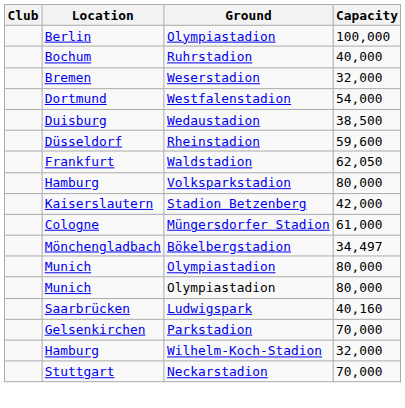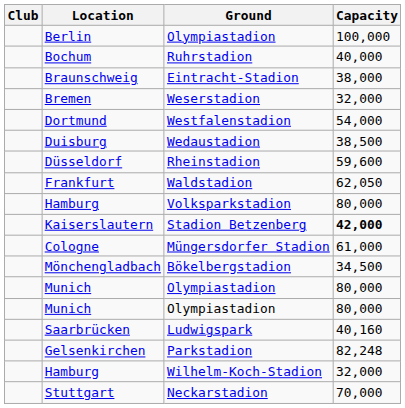 <table class="wikitable sortable">
 <tr>
 <th>Club</th>
 <th>Location</th>
 <th>Ground</th>
 <th>Capacity</th>
 </tr>
 <tr>
 <td></td>
 <td><a href='#'>Berlin</a></td>
 <td><a href='#'>Olympiastadion</a></td>
 <td>100,000</td>
 </tr>
 <tr>
 <td></td>
 <td><a href='#'>Bochum</a></td>
 <td><a href='#'>Ruhrstadion</a></td>
 <td>40,000</td>
+</tr>
+<tr>
+<td></td>
+<td><a href='#'>Braunschweig</a></td>
+<td><a href='#'>Eintracht-Stadion</a></td>
+<td>38,000</td>
 </tr>
 <tr>
 <td></td>
 <td><a href='#'>Bremen</a></td>
 <td><a href='#'>Weserstadion</a></td>
 <td>32,000</td>
 </tr>
 <tr>
 <td></td>
 <td><a href='#'>Dortmund</a></td>
 <td><a href='#'>Westfalenstadion</a></td>
 <td>54,000</td>
 </tr>
 <tr>
 <td></td>
 <td><a href='#'>Duisburg</a></td>
 <td><a href='#'>Wedaustadion</a></td>
 <td>38,500</td>
 </tr>
 <tr>
 <td></td>
 <td><a href='#'>Düsseldorf</a></td>
 <td><a href='#'>Rheinstadion</a></td>
 <td>59,600</td>
 </tr>
 <tr>
 <td></td>
 <td><a href='#'>Frankfurt</a></td>
 <td><a href='#'>Waldstadion</a></td>
 <td>62,050</td>
 </tr>
 <tr>
 <td></td>
 <td><a href='#'>Hamburg</a></td>
 <td><a href='#'>Volksparkstadion</a></td>
 <td>80,000</td>
 </tr>
 <tr>
 <td></td>
 <td><a href='#'>Kaiserslautern</a></td>
 <td><a href='#'>Stadion Betzenberg</a></td>
-<td>42,000</td>
+<td><strong>42,000</strong></td>
 </tr>
 <tr>
 <td></td>
 <td><a href='#'>Cologne</a></td>
 <td><a href='#'>Müngersdorfer Stadion</a></td>
 <td>61,000</td>
 </tr>
 <tr>
 <td></td>
 <td><a href='#'>Mönchengladbach</a></td>
 <td><a href='#'>Bökelbergstadion</a></td>
-<td>34,497</td>
+<td>34,500</td>
 </tr>
 <tr>
 <td></td>
 <td><a href='#'>Munich</a></td>
 <td><a href='#'>Olympiastadion</a></td>
 <td>80,000</td>
 </tr>
 <tr>
 <td></td>
 <td><a href='#'>Munich</a></td>
 <td>Olympiastadion</td>
 <td>80,000</td>
 </tr>
 <tr>
 <td></td>
 <td><a href='#'>Saarbrücken</a></td>
 <td><a href='#'>Ludwigspark</a></td>
 <td>40,160</td>
 </tr>
 <tr>
 <td></td>
 <td><a href='#'>Gelsenkirchen</a></td>
 <td><a href='#'>Parkstadion</a></td>
-<td>70,000</td>
+<td>82,248</td>
 </tr>
 <tr>
 <td></td>
 <td><a href='#'>Hamburg</a></td>
 <td><a href='#'>Wilhelm-Koch-Stadion</a></td>
 <td>32,000</td>
 </tr>
 <tr>
 <td></td>
 <td><a href='#'>Stuttgart</a></td>
 <td><a href='#'>Neckarstadion</a></td>
 <td>70,000</td>
 </tr>
 </table>
